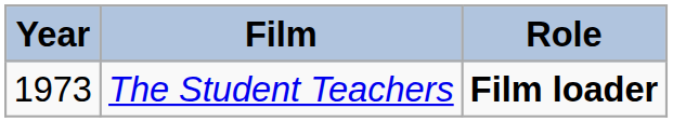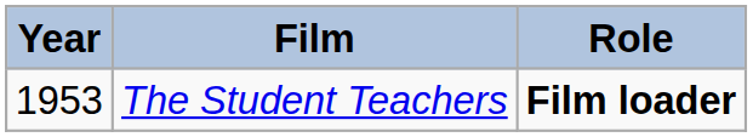 <table class="wikitable" style="font-size:95%;">
 <tr>
 <th style="background:#B0C4DE;">Year</th>
 <th style="background:#B0C4DE;">Film</th>
 <th style="background:#B0C4DE;">Role</th>
 </tr>
 <tr>
-<td>1973</td>
+<td>1953</td>
 <td><em><a href='#'>The Student Teachers</a></em></td>
 <td><strong>Film loader</strong></td>
 </tr>
 </table>
